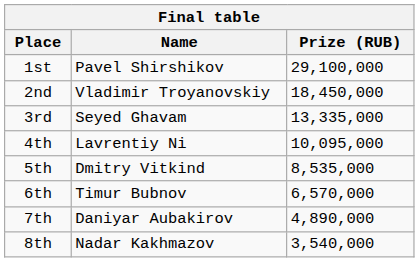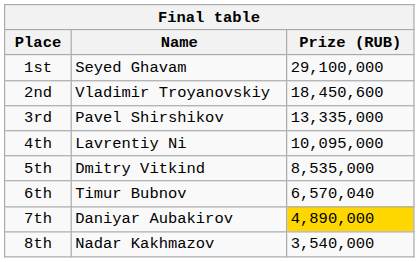 <table class="wikitable">
 <tr>
 <th colspan="3">Final table</th>
 </tr>
 <tr>
 <th style="width:50px;">Place</th>
 <th style="width:175px;">Name</th>
 <th style="width:100px;">Prize (RUB)</th>
 </tr>
 <tr>
 <td style="text-align:center;">1st</td>
-<td> Pavel Shirshikov</td>
+<td> Seyed Ghavam</td>
 <td>29,100,000</td>
 </tr>
 <tr>
 <td style="text-align:center;">2nd</td>
 <td> Vladimir Troyanovskiy</td>
-<td>18,450,000</td>
+<td>18,450,600</td>
 </tr>
 <tr>
 <td style="text-align:center;">3rd</td>
-<td> Seyed Ghavam</td>
+<td> Pavel Shirshikov</td>
 <td>13,335,000</td>
 </tr>
 <tr>
 <td style="text-align:center;">4th</td>
 <td> Lavrentiy Ni</td>
 <td>10,095,000</td>
 </tr>
 <tr>
 <td style="text-align:center;">5th</td>
 <td> Dmitry Vitkind</td>
 <td>8,535,000</td>
 </tr>
 <tr>
 <td style="text-align:center;">6th</td>
 <td> Timur Bubnov</td>
-<td>6,570,000</td>
+<td>6,570,040</td>
 </tr>
 <tr>
 <td style="text-align:center;">7th</td>
 <td> Daniyar Aubakirov</td>
-<td>4,890,000</td>
+<td style="background: gold;">4,890,000</td>
 </tr>
 <tr>
 <td style="text-align:center;">8th</td>
 <td> Nadar Kakhmazov</td>
 <td>3,540,000</td>
 </tr>
 </table>
